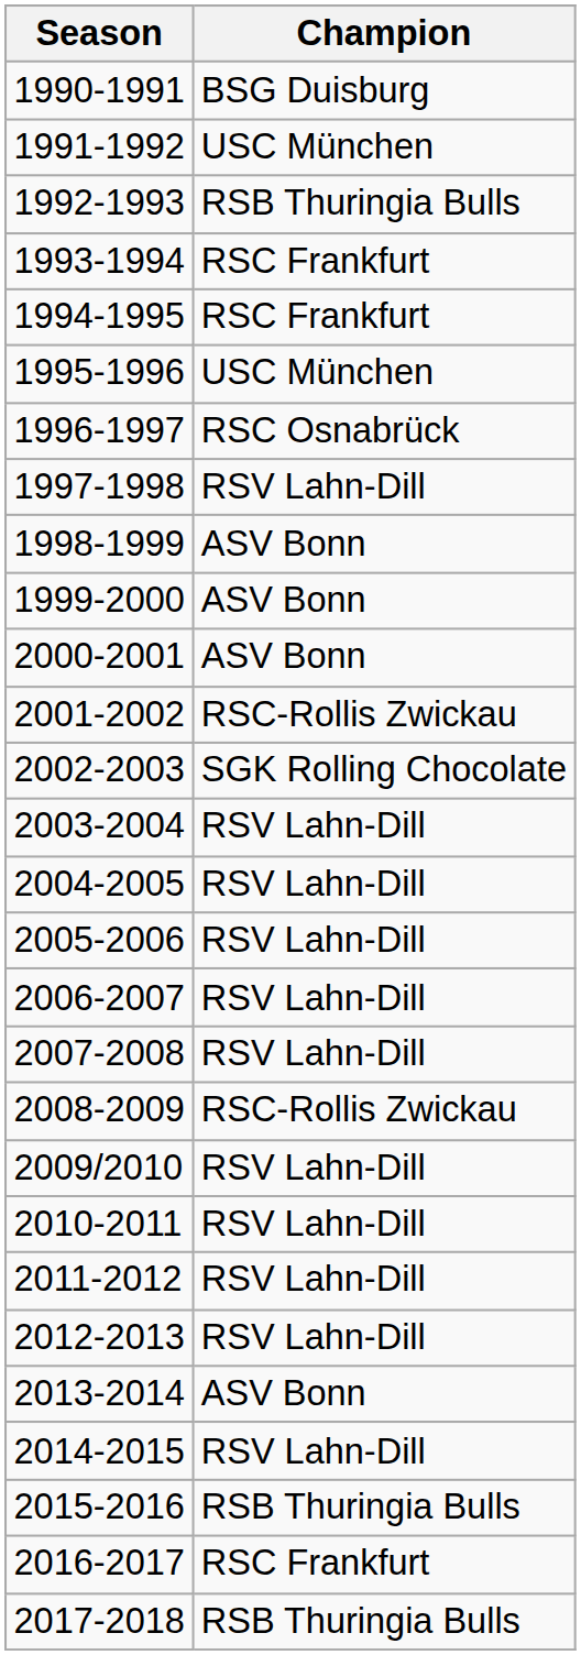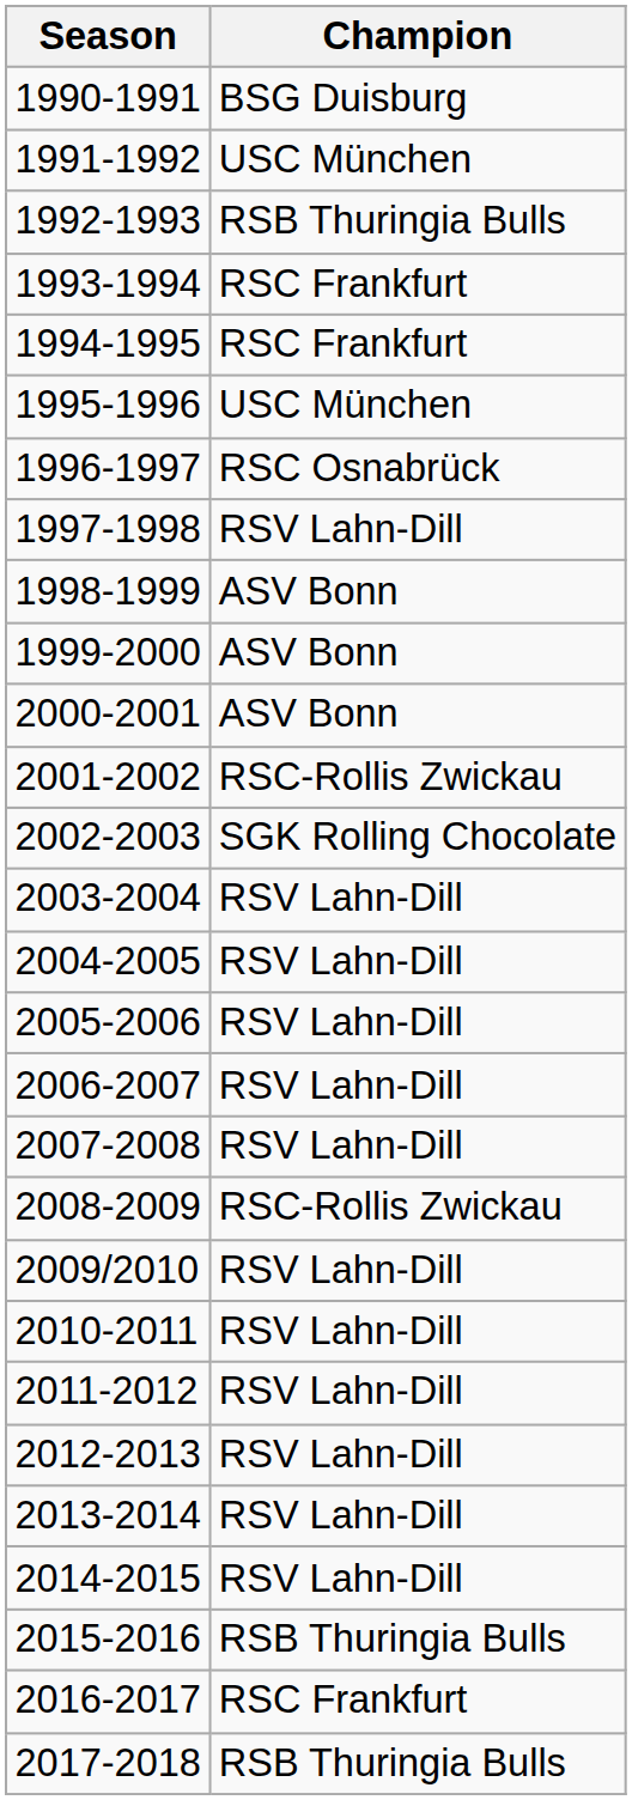 <table class="wikitable" style="">
 <tr style="">
 <th>Season</th>
 <th>Champion</th>
 </tr>
 <tr>
 <td>1990-1991</td>
 <td>BSG Duisburg</td>
 </tr>
 <tr>
 <td>1991-1992</td>
 <td>USC München</td>
 </tr>
 <tr>
 <td>1992-1993</td>
 <td>RSB Thuringia Bulls</td>
 </tr>
 <tr>
 <td>1993-1994</td>
 <td>RSC Frankfurt</td>
 </tr>
 <tr>
 <td>1994-1995</td>
 <td>RSC Frankfurt</td>
 </tr>
 <tr>
 <td>1995-1996</td>
 <td>USC München</td>
 </tr>
 <tr>
 <td>1996-1997</td>
 <td>RSC Osnabrück</td>
 </tr>
 <tr>
 <td>1997-1998</td>
 <td>RSV Lahn-Dill</td>
 </tr>
 <tr>
 <td>1998-1999</td>
 <td>ASV Bonn</td>
 </tr>
 <tr>
 <td>1999-2000</td>
 <td>ASV Bonn</td>
 </tr>
 <tr>
 <td>2000-2001</td>
 <td>ASV Bonn</td>
 </tr>
 <tr>
 <td>2001-2002</td>
 <td>RSC-Rollis Zwickau</td>
 </tr>
 <tr>
 <td>2002-2003</td>
 <td>SGK Rolling Chocolate</td>
 </tr>
 <tr>
 <td>2003-2004</td>
 <td>RSV Lahn-Dill</td>
 </tr>
 <tr>
 <td>2004-2005</td>
 <td>RSV Lahn-Dill</td>
 </tr>
 <tr>
 <td>2005-2006</td>
 <td>RSV Lahn-Dill</td>
 </tr>
 <tr>
 <td>2006-2007</td>
 <td>RSV Lahn-Dill</td>
 </tr>
 <tr>
 <td>2007-2008</td>
 <td>RSV Lahn-Dill</td>
 </tr>
 <tr>
 <td>2008-2009</td>
 <td>RSC-Rollis Zwickau</td>
 </tr>
 <tr>
 <td>2009/2010</td>
 <td>RSV Lahn-Dill</td>
 </tr>
 <tr>
 <td>2010-2011</td>
 <td>RSV Lahn-Dill</td>
 </tr>
 <tr>
 <td>2011-2012</td>
 <td>RSV Lahn-Dill</td>
 </tr>
 <tr>
 <td>2012-2013</td>
 <td>RSV Lahn-Dill</td>
 </tr>
 <tr>
 <td>2013-2014</td>
-<td>ASV Bonn</td>
+<td>RSV Lahn-Dill</td>
 </tr>
 <tr>
 <td>2014-2015</td>
 <td>RSV Lahn-Dill</td>
 </tr>
 <tr>
 <td>2015-2016</td>
 <td>RSB Thuringia Bulls</td>
 </tr>
 <tr>
 <td>2016-2017</td>
 <td>RSC Frankfurt</td>
 </tr>
 <tr>
 <td>2017-2018</td>
 <td>RSB Thuringia Bulls</td>
 </tr>
 </table>
